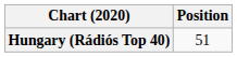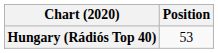 <table class="wikitable plainrowheaders" style="text-align:center">
 <tr>
 <th scope="col">Chart (2020)</th>
 <th scope="col">Position</th>
 </tr>
 <tr>
 <th scope="row">Hungary (Rádiós Top 40)</th>
-<td>51</td>
+<td>53</td>
 </tr>
 </table>
